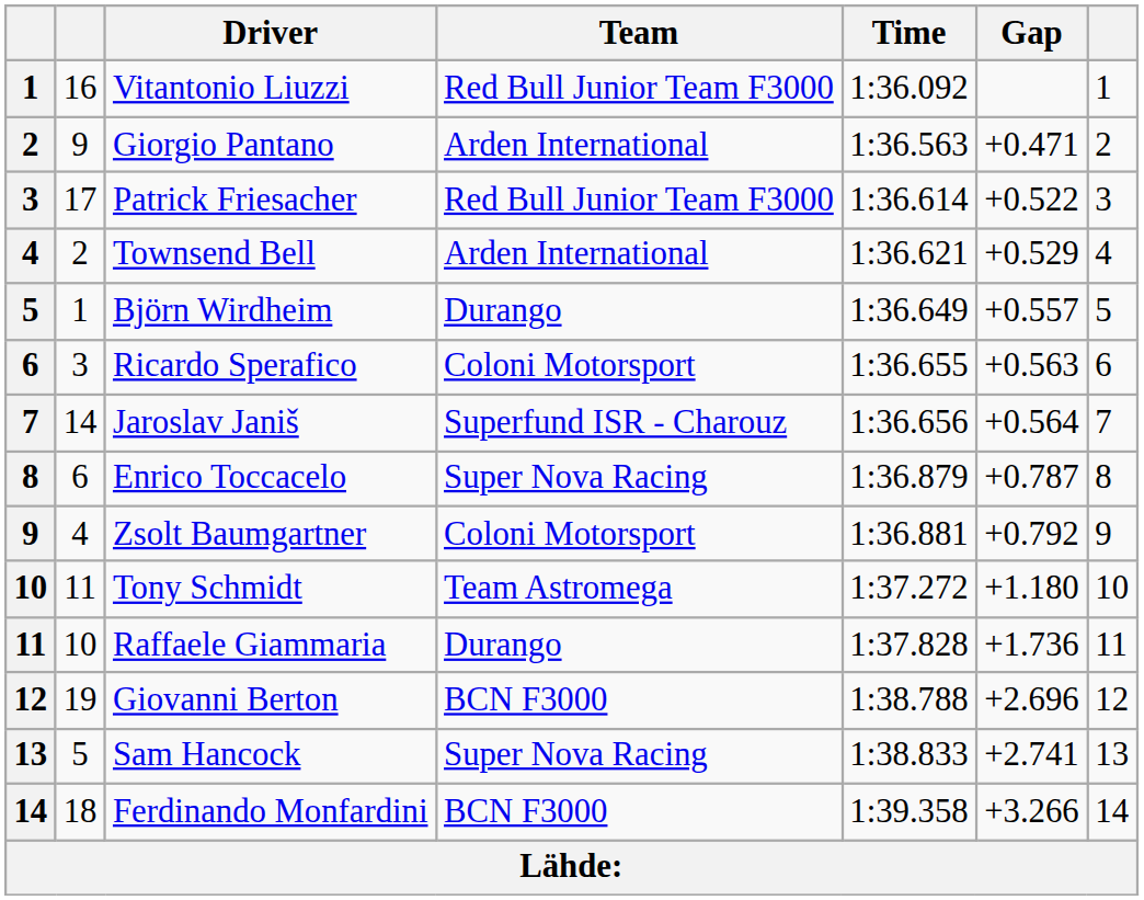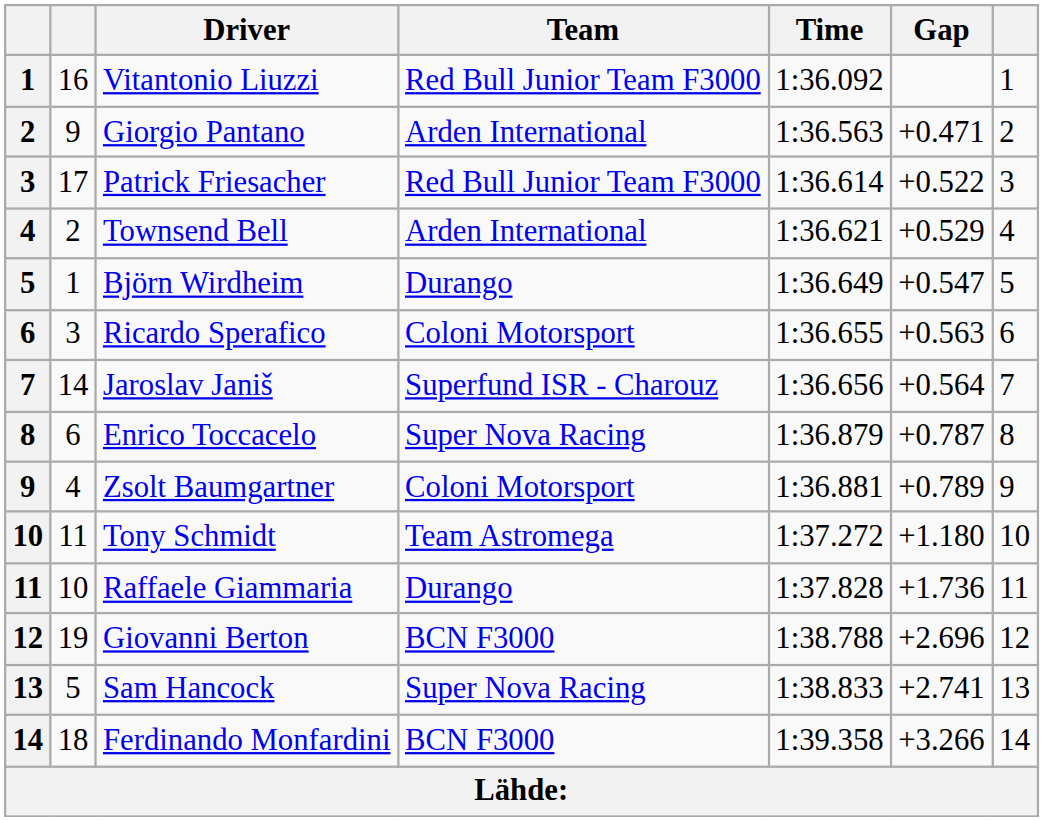 <table class="wikitable" style="font-size:85%">
 <tr>
 <th></th>
 <th></th>
 <th>Driver</th>
 <th>Team</th>
 <th>Time</th>
 <th>Gap</th>
 <th></th>
 </tr>
 <tr>
 <th>1</th>
 <td align="center">16</td>
 <td> <a href='#'>Vitantonio Liuzzi</a></td>
 <td><a href='#'>Red Bull Junior Team F3000</a></td>
 <td>1:36.092</td>
 <td></td>
 <td>1</td>
 </tr>
 <tr>
 <th>2</th>
 <td align="center">9</td>
 <td> <a href='#'>Giorgio Pantano</a></td>
 <td><a href='#'>Arden International</a></td>
 <td>1:36.563</td>
 <td>+0.471</td>
 <td>2</td>
 </tr>
 <tr>
 <th>3</th>
 <td align="center">17</td>
 <td> <a href='#'>Patrick Friesacher</a></td>
 <td><a href='#'>Red Bull Junior Team F3000</a></td>
 <td>1:36.614</td>
 <td>+0.522</td>
 <td>3</td>
 </tr>
 <tr>
 <th>4</th>
 <td align="center">2</td>
 <td> <a href='#'>Townsend Bell</a></td>
 <td><a href='#'>Arden International</a></td>
 <td>1:36.621</td>
 <td>+0.529</td>
 <td>4</td>
 </tr>
 <tr>
 <th>5</th>
 <td align="center">1</td>
 <td> <a href='#'>Björn Wirdheim</a></td>
 <td><a href='#'>Durango</a></td>
 <td>1:36.649</td>
-<td>+0.557</td>
+<td>+0.547</td>
 <td>5</td>
 </tr>
 <tr>
 <th>6</th>
 <td align="center">3</td>
 <td> <a href='#'>Ricardo Sperafico</a></td>
 <td><a href='#'>Coloni Motorsport</a></td>
 <td>1:36.655</td>
 <td>+0.563</td>
 <td>6</td>
 </tr>
 <tr>
 <th>7</th>
 <td align="center">14</td>
 <td> <a href='#'>Jaroslav Janiš</a></td>
 <td><a href='#'>Superfund ISR - Charouz</a></td>
 <td>1:36.656</td>
 <td>+0.564</td>
 <td>7</td>
 </tr>
 <tr>
 <th>8</th>
 <td align="center">6</td>
 <td> <a href='#'>Enrico Toccacelo</a></td>
 <td><a href='#'>Super Nova Racing</a></td>
 <td>1:36.879</td>
 <td>+0.787</td>
 <td>8</td>
 </tr>
 <tr>
 <th>9</th>
 <td align="center">4</td>
 <td> <a href='#'>Zsolt Baumgartner</a></td>
 <td><a href='#'>Coloni Motorsport</a></td>
 <td>1:36.881</td>
-<td>+0.792</td>
+<td>+0.789</td>
 <td>9</td>
 </tr>
 <tr>
 <th>10</th>
 <td align="center">11</td>
 <td> <a href='#'>Tony Schmidt</a></td>
 <td><a href='#'>Team Astromega</a></td>
 <td>1:37.272</td>
 <td>+1.180</td>
 <td>10</td>
 </tr>
 <tr>
 <th>11</th>
 <td align="center">10</td>
 <td> <a href='#'>Raffaele Giammaria</a></td>
 <td><a href='#'>Durango</a></td>
 <td>1:37.828</td>
 <td>+1.736</td>
 <td>11</td>
 </tr>
 <tr>
 <th>12</th>
 <td align="center">19</td>
 <td> <a href='#'>Giovanni Berton</a></td>
 <td><a href='#'>BCN F3000</a></td>
 <td>1:38.788</td>
 <td>+2.696</td>
 <td>12</td>
 </tr>
 <tr>
 <th>13</th>
 <td align="center">5</td>
 <td> <a href='#'>Sam Hancock</a></td>
 <td><a href='#'>Super Nova Racing</a></td>
 <td>1:38.833</td>
 <td>+2.741</td>
 <td>13</td>
 </tr>
 <tr>
 <th>14</th>
 <td align="center">18</td>
 <td> <a href='#'>Ferdinando Monfardini</a></td>
 <td><a href='#'>BCN F3000</a></td>
 <td>1:39.358</td>
 <td>+3.266</td>
 <td>14</td>
 </tr>
 <tr>
 <th colspan="7">Lähde:</th>
 </tr>
 </table>
